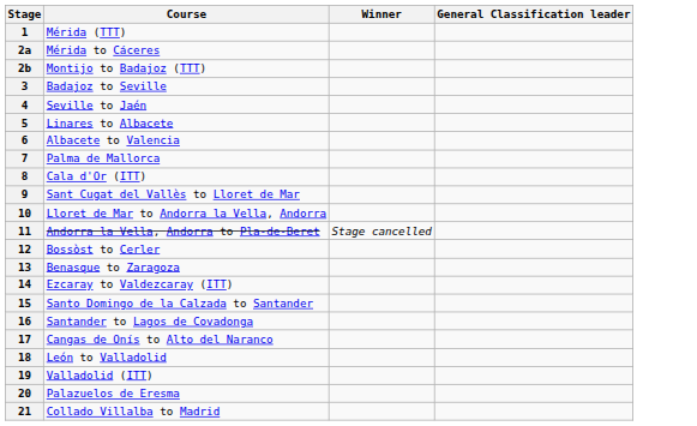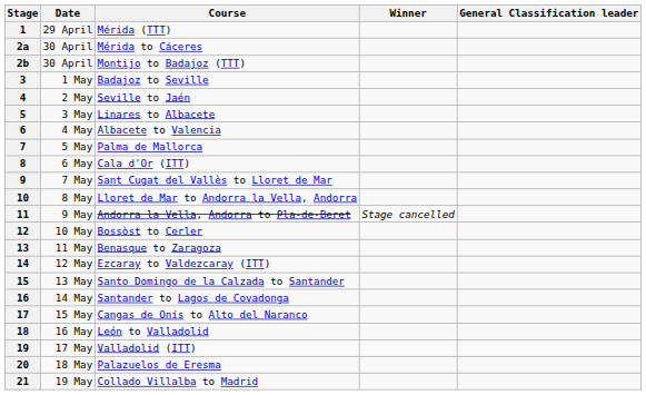 <table class="wikitable">
 <tr>
 <th scope="col">Stage</th>
+<th scope="col">Date</th>
 <th scope="col">Course</th>
 <th scope="col">Winner</th>
 <th scope="col">General Classification leader</th>
 </tr>
 <tr>
 <th scope="row">1</th>
+<td style="text-align:right">29 April</td>
 <td><a href='#'>Mérida</a> (<a href='#'>TTT</a>)</td>
 <td></td>
 <td></td>
 </tr>
 <tr>
 <th scope="row">2a</th>
+<td style="text-align:right">30 April</td>
 <td><a href='#'>Mérida</a> to <a href='#'>Cáceres</a></td>
 <td></td>
 <td></td>
 </tr>
 <tr>
 <th scope="row">2b</th>
+<td style="text-align:right">30 April</td>
 <td><a href='#'>Montijo</a> to <a href='#'>Badajoz</a> (<a href='#'>TTT</a>)</td>
 <td></td>
 <td></td>
 </tr>
 <tr>
 <th scope="row">3</th>
+<td style="text-align:right">1 May</td>
 <td><a href='#'>Badajoz</a> to <a href='#'>Seville</a></td>
 <td></td>
 <td></td>
 </tr>
 <tr>
 <th scope="row">4</th>
+<td style="text-align:right">2 May</td>
 <td><a href='#'>Seville</a> to <a href='#'>Jaén</a></td>
 <td></td>
 <td></td>
 </tr>
 <tr>
 <th scope="row">5</th>
+<td style="text-align:right">3 May</td>
 <td><a href='#'>Linares</a> to <a href='#'>Albacete</a></td>
 <td></td>
 <td></td>
 </tr>
 <tr>
 <th scope="row">6</th>
+<td style="text-align:right">4 May</td>
 <td><a href='#'>Albacete</a> to <a href='#'>Valencia</a></td>
 <td></td>
 <td></td>
 </tr>
 <tr>
 <th scope="row">7</th>
+<td style="text-align:right">5 May</td>
 <td><a href='#'>Palma de Mallorca</a></td>
 <td></td>
 <td></td>
 </tr>
 <tr>
 <th scope="row">8</th>
+<td style="text-align:right">6 May</td>
 <td><a href='#'>Cala d'Or</a> (<a href='#'>ITT</a>)</td>
 <td></td>
 <td></td>
 </tr>
 <tr>
 <th scope="row">9</th>
+<td style="text-align:right">7 May</td>
 <td><a href='#'>Sant Cugat del Vallès</a> to <a href='#'>Lloret de Mar</a></td>
 <td></td>
 <td></td>
 </tr>
 <tr>
 <th scope="row">10</th>
+<td style="text-align:right">8 May</td>
 <td><a href='#'>Lloret de Mar</a> to <a href='#'>Andorra la Vella</a>, <a href='#'>Andorra</a></td>
 <td></td>
 <td></td>
 </tr>
 <tr>
 <th scope="row">11</th>
+<td style="text-align:right">9 May</td>
 <td><s><a href='#'>Andorra la Vella</a>, <a href='#'>Andorra</a> to <a href='#'>Pla-de-Beret</a></s></td>
 <td><em>Stage cancelled</em></td>
 <td></td>
 </tr>
 <tr>
 <th scope="row">12</th>
+<td style="text-align:right">10 May</td>
 <td><a href='#'>Bossòst</a> to <a href='#'>Cerler</a></td>
 <td></td>
 <td></td>
 </tr>
 <tr>
 <th scope="row">13</th>
+<td style="text-align:right">11 May</td>
 <td><a href='#'>Benasque</a> to <a href='#'>Zaragoza</a></td>
 <td></td>
 <td></td>
 </tr>
 <tr>
 <th scope="row">14</th>
+<td style="text-align:right">12 May</td>
 <td><a href='#'>Ezcaray</a> to <a href='#'>Valdezcaray</a> (<a href='#'>ITT</a>)</td>
 <td></td>
 <td></td>
 </tr>
 <tr>
 <th scope="row">15</th>
+<td style="text-align:right">13 May</td>
 <td><a href='#'>Santo Domingo de la Calzada</a> to <a href='#'>Santander</a></td>
 <td></td>
 <td></td>
 </tr>
 <tr>
 <th scope="row">16</th>
+<td style="text-align:right">14 May</td>
 <td><a href='#'>Santander</a> to <a href='#'>Lagos de Covadonga</a></td>
 <td></td>
 <td></td>
 </tr>
 <tr>
 <th scope="row">17</th>
+<td style="text-align:right">15 May</td>
 <td><a href='#'>Cangas de Onís</a> to <a href='#'>Alto del Naranco</a></td>
 <td></td>
 <td></td>
 </tr>
 <tr>
 <th scope="row">18</th>
+<td style="text-align:right">16 May</td>
 <td><a href='#'>León</a> to <a href='#'>Valladolid</a></td>
 <td></td>
 <td></td>
 </tr>
 <tr>
 <th scope="row">19</th>
+<td style="text-align:right">17 May</td>
 <td><a href='#'>Valladolid</a> (<a href='#'>ITT</a>)</td>
 <td></td>
 <td></td>
 </tr>
 <tr>
 <th scope="row">20</th>
+<td style="text-align:right">18 May</td>
 <td><a href='#'>Palazuelos de Eresma</a></td>
 <td></td>
 <td></td>
 </tr>
 <tr>
 <th scope="row">21</th>
+<td style="text-align:right">19 May</td>
 <td><a href='#'>Collado Villalba</a> to <a href='#'>Madrid</a></td>
 <td></td>
 <td></td>
 </tr>
 </table>
